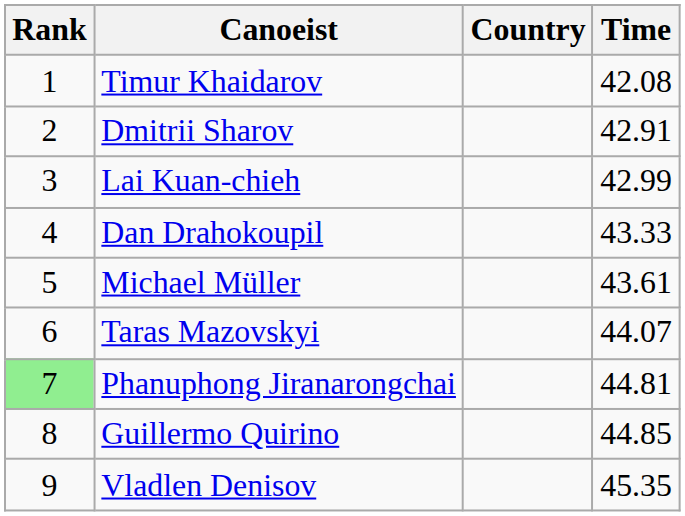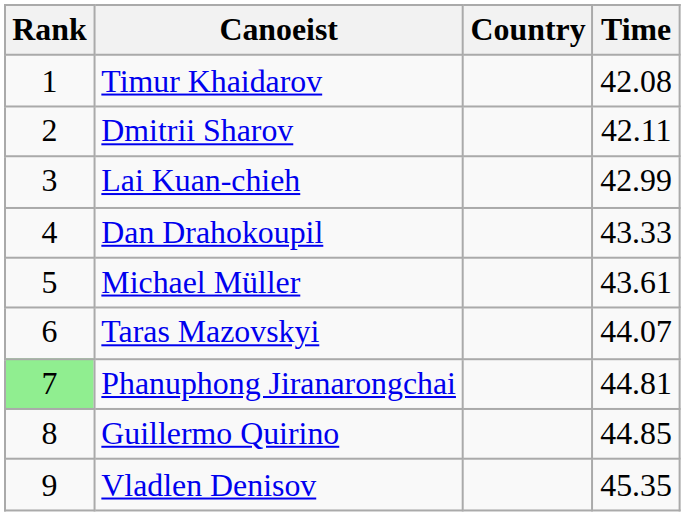 <table class="wikitable" style="text-align:center">
 <tr>
 <th>Rank</th>
 <th>Canoeist</th>
 <th>Country</th>
 <th>Time</th>
 </tr>
 <tr>
 <td>1</td>
 <td align="left"><a href='#'>Timur Khaidarov</a></td>
 <td align="left"></td>
 <td>42.08</td>
 </tr>
 <tr>
 <td>2</td>
 <td align="left"><a href='#'>Dmitrii Sharov</a></td>
 <td align="left"></td>
-<td>42.91</td>
+<td>42.11</td>
 </tr>
 <tr>
 <td>3</td>
 <td align="left"><a href='#'>Lai Kuan-chieh</a></td>
 <td align="left"></td>
 <td>42.99</td>
 </tr>
 <tr>
 <td>4</td>
 <td align="left"><a href='#'>Dan Drahokoupil</a></td>
 <td align="left"></td>
 <td>43.33</td>
 </tr>
 <tr>
 <td>5</td>
 <td align="left"><a href='#'>Michael Müller</a></td>
 <td align="left"></td>
 <td>43.61</td>
 </tr>
 <tr>
 <td>6</td>
 <td align="left"><a href='#'>Taras Mazovskyi</a></td>
 <td align="left"></td>
 <td>44.07</td>
 </tr>
 <tr>
 <td style="background: lightgreen;">7</td>
 <td align="left"><a href='#'>Phanuphong Jiranarongchai</a></td>
 <td align="left"></td>
 <td>44.81</td>
 </tr>
 <tr>
 <td>8</td>
 <td align="left"><a href='#'>Guillermo Quirino</a></td>
 <td align="left"></td>
 <td>44.85</td>
 </tr>
 <tr>
 <td>9</td>
 <td align="left"><a href='#'>Vladlen Denisov</a></td>
 <td align="left"></td>
 <td>45.35</td>
 </tr>
 </table>
